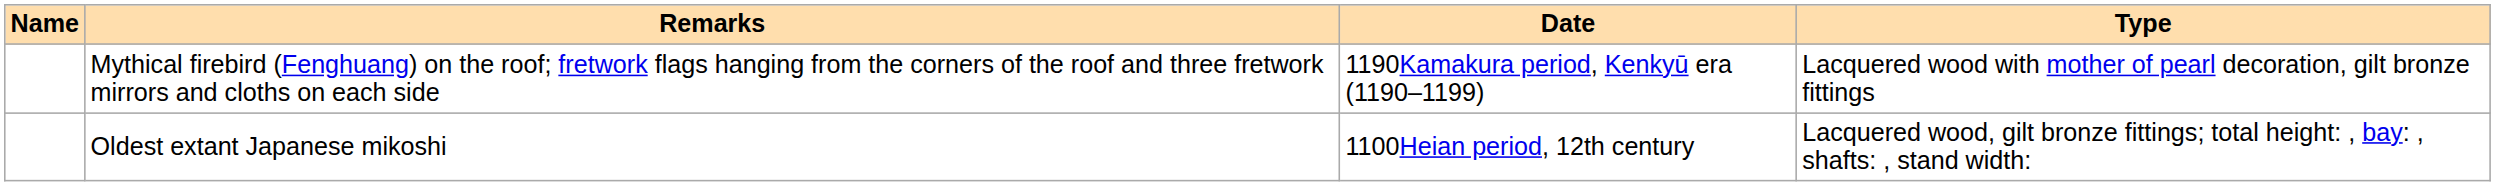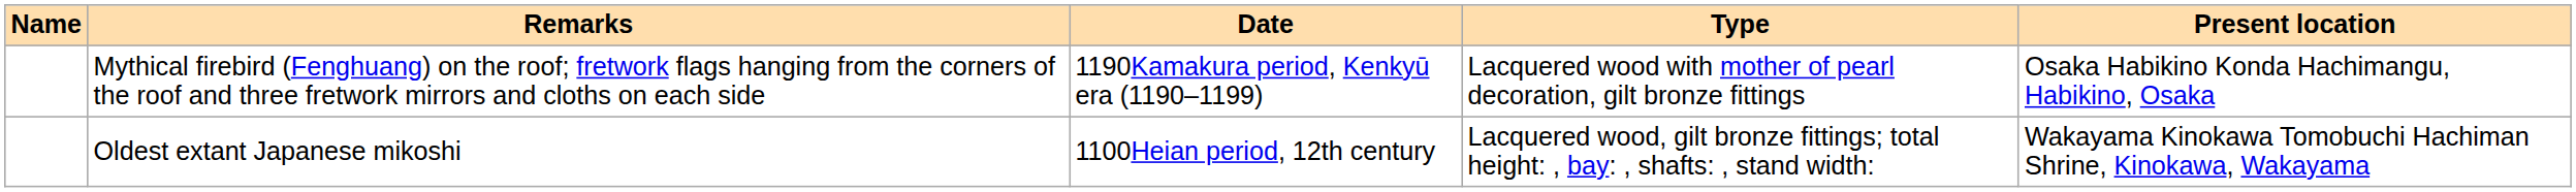 <table class="wikitable sortable" width="100%" style="background:#ffffff;">
 <tr>
 <th align="left" style="background:#ffdead;">Name</th>
 <th align="left" style="background:#ffdead;" class="unsortable">Remarks</th>
 <th align="left" style="background:#ffdead;">Date</th>
 <th align="left" style="background:#ffdead;" class="unsortable">Type</th>
+<th align="left" style="background:#ffdead;">Present location</th>
 </tr>
 <tr>
 <td></td>
 <td>Mythical firebird (<a href='#'>Fenghuang</a>) on the roof; <a href='#'>fretwork</a> flags hanging from the corners of the roof and three fretwork mirrors and cloths on each side</td>
 <td><span>1190</span><a href='#'>Kamakura period</a>, <a href='#'>Kenkyū</a> era (1190–1199)</td>
 <td>Lacquered wood with <a href='#'>mother of pearl</a>  decoration, gilt bronze fittings</td>
+<td><span>Osaka Habikino Konda Hachimangu</span>, <a href='#'>Habikino</a>, <a href='#'>Osaka</a></td>
 </tr>
 <tr>
 <td></td>
 <td>Oldest extant Japanese mikoshi</td>
 <td><span>1100</span><a href='#'>Heian period</a>, 12th century</td>
 <td>Lacquered wood, gilt bronze fittings; total height: , <a href='#'>bay</a>: , shafts: , stand width: </td>
+<td><span>Wakayama Kinokawa Tomobuchi Hachiman Shrine</span>, <a href='#'>Kinokawa</a>, <a href='#'>Wakayama</a></td>
 </tr>
 </table>
